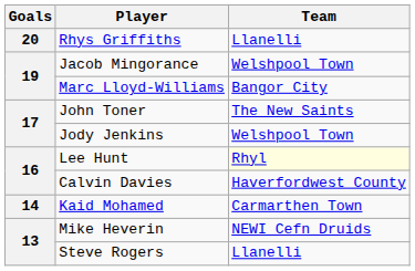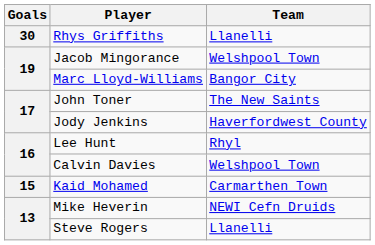 <table class="wikitable">
 <tr>
 <th>Goals</th>
 <th>Player</th>
 <th>Team</th>
 </tr>
 <tr>
-<th>20</th>
+<th>30</th>
 <td><a href='#'>Rhys Griffiths</a></td>
 <td><a href='#'>Llanelli</a></td>
 </tr>
 <tr>
 <th rowspan=2>19</th>
 <td>Jacob Mingorance</td>
 <td><a href='#'>Welshpool Town</a></td>
 </tr>
 <tr>
 <td><a href='#'>Marc Lloyd-Williams</a></td>
 <td><a href='#'>Bangor City</a></td>
 </tr>
 <tr>
 <th rowspan=2>17</th>
 <td>John Toner</td>
 <td><a href='#'>The New Saints</a></td>
 </tr>
 <tr>
 <td>Jody Jenkins</td>
-<td><a href='#'>Welshpool Town</a></td>
+<td><a href='#'>Haverfordwest County</a></td>
 </tr>
 <tr>
 <th rowspan=2>16</th>
 <td>Lee Hunt</td>
-<td style="background: lightyellow;"><a href='#'>Rhyl</a></td>
+<td><a href='#'>Rhyl</a></td>
 </tr>
 <tr>
 <td>Calvin Davies</td>
-<td><a href='#'>Haverfordwest County</a></td>
+<td><a href='#'>Welshpool Town</a></td>
 </tr>
 <tr>
-<th>14</th>
+<th>15</th>
 <td><a href='#'>Kaid Mohamed</a></td>
 <td><a href='#'>Carmarthen Town</a></td>
 </tr>
 <tr>
 <th rowspan=2>13</th>
 <td>Mike Heverin</td>
 <td><a href='#'>NEWI Cefn Druids</a></td>
 </tr>
 <tr>
 <td>Steve Rogers</td>
 <td><a href='#'>Llanelli</a></td>
 </tr>
 </table>
